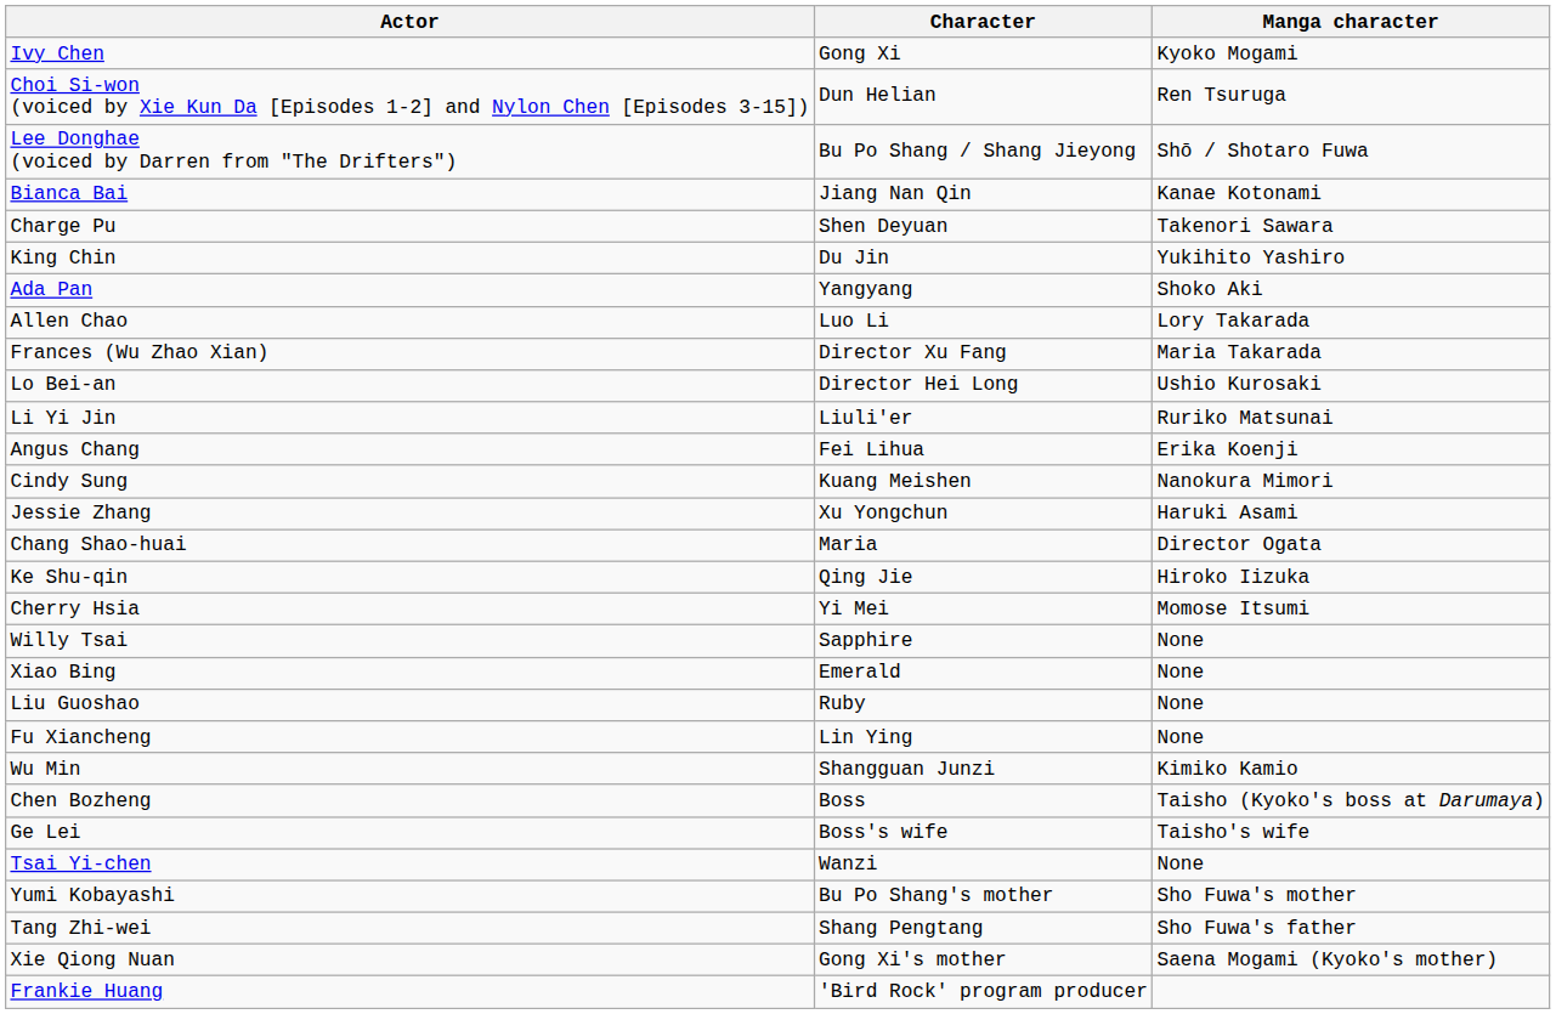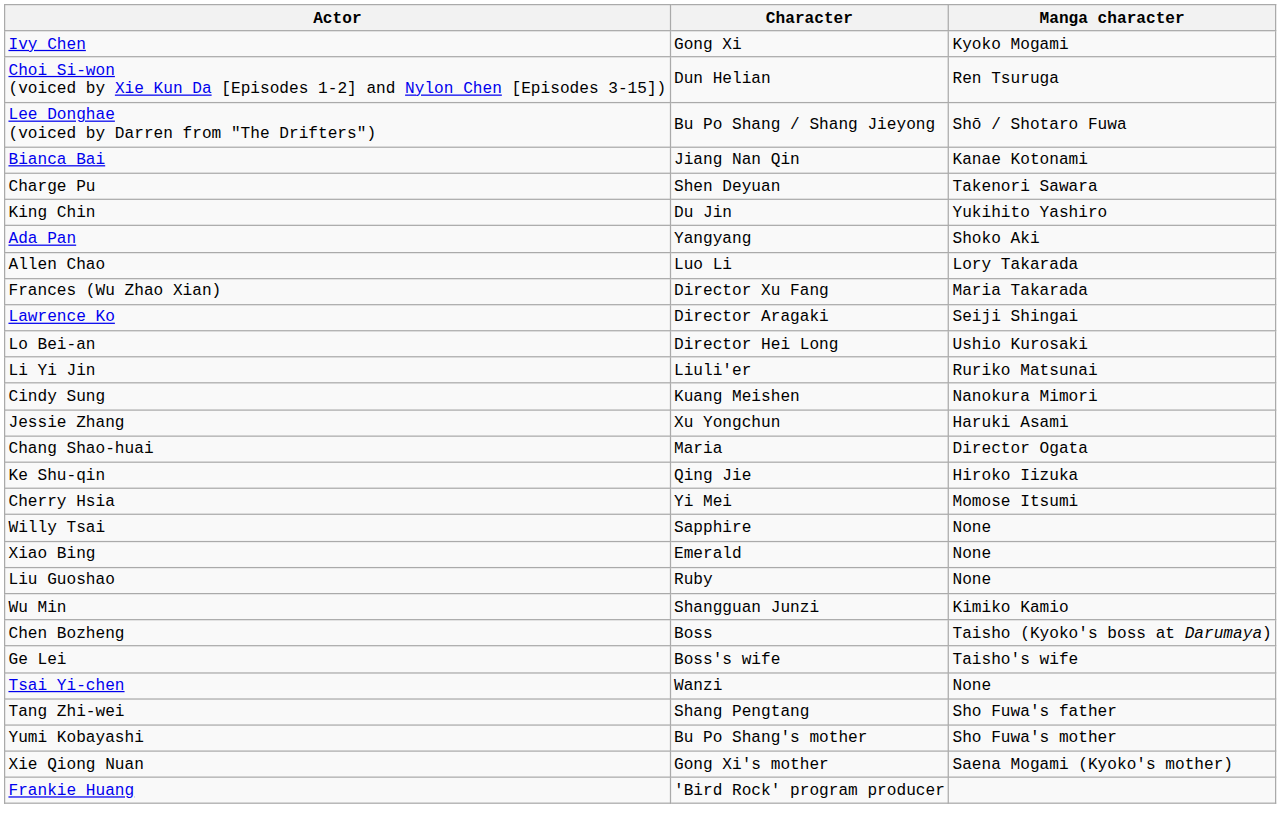 <table class="wikitable sortable">
 <tr>
 <th>Actor</th>
 <th>Character</th>
 <th>Manga character</th>
 </tr>
 <tr>
 <td><a href='#'>Ivy Chen</a></td>
 <td>Gong Xi</td>
 <td>Kyoko Mogami</td>
 </tr>
 <tr>
 <td><a href='#'>Choi Si-won</a><br>(voiced by <a href='#'>Xie Kun Da</a> [Episodes 1-2] and <a href='#'>Nylon Chen</a> [Episodes 3-15])</td>
 <td>Dun Helian</td>
 <td>Ren Tsuruga</td>
 </tr>
 <tr>
 <td><a href='#'>Lee Donghae</a><br>(voiced by Darren from "The Drifters")</td>
 <td>Bu Po Shang / Shang Jieyong</td>
 <td>Shō / Shotaro Fuwa</td>
 </tr>
 <tr>
 <td><a href='#'>Bianca Bai</a></td>
 <td>Jiang Nan Qin</td>
 <td>Kanae Kotonami</td>
 </tr>
 <tr>
 <td>Charge Pu</td>
 <td>Shen Deyuan</td>
 <td>Takenori Sawara</td>
 </tr>
 <tr>
 <td>King Chin</td>
 <td>Du Jin</td>
 <td>Yukihito Yashiro</td>
 </tr>
 <tr>
 <td><a href='#'>Ada Pan</a></td>
 <td>Yangyang</td>
 <td>Shoko Aki</td>
 </tr>
 <tr>
 <td>Allen Chao</td>
 <td>Luo Li</td>
 <td>Lory Takarada</td>
 </tr>
 <tr>
 <td>Frances (Wu Zhao Xian)</td>
 <td>Director Xu Fang</td>
 <td>Maria Takarada</td>
 </tr>
 <tr>
+<td><a href='#'>Lawrence Ko</a></td>
+<td>Director Aragaki</td>
+<td>Seiji Shingai</td>
+</tr>
+<tr>
 <td>Lo Bei-an</td>
 <td>Director Hei Long</td>
 <td>Ushio Kurosaki</td>
 </tr>
 <tr>
 <td>Li Yi Jin</td>
 <td>Liuli'er</td>
 <td>Ruriko Matsunai</td>
-</tr>
-<tr>
-<td>Angus Chang</td>
-<td>Fei Lihua</td>
-<td>Erika Koenji</td>
 </tr>
 <tr>
 <td>Cindy Sung</td>
 <td>Kuang Meishen</td>
 <td>Nanokura Mimori</td>
 </tr>
 <tr>
 <td>Jessie Zhang</td>
 <td>Xu Yongchun</td>
 <td>Haruki Asami</td>
 </tr>
 <tr>
 <td>Chang Shao-huai</td>
 <td>Maria</td>
 <td>Director Ogata</td>
 </tr>
 <tr>
 <td>Ke Shu-qin</td>
 <td>Qing Jie</td>
 <td>Hiroko Iizuka</td>
 </tr>
 <tr>
 <td>Cherry Hsia</td>
 <td>Yi Mei</td>
 <td>Momose Itsumi</td>
 </tr>
 <tr>
 <td>Willy Tsai</td>
 <td>Sapphire</td>
 <td>None</td>
 </tr>
 <tr>
 <td>Xiao Bing</td>
 <td>Emerald</td>
 <td>None</td>
 </tr>
 <tr>
 <td>Liu Guoshao</td>
 <td>Ruby</td>
 <td>None</td>
 </tr>
 <tr>
-<td>Fu Xiancheng</td>
-<td>Lin Ying</td>
-<td>None</td>
-</tr>
-<tr>
 <td>Wu Min</td>
 <td>Shangguan Junzi</td>
 <td>Kimiko Kamio</td>
 </tr>
 <tr>
 <td>Chen Bozheng</td>
 <td>Boss</td>
 <td>Taisho (Kyoko's boss at <em>Darumaya</em>)</td>
 </tr>
 <tr>
 <td>Ge Lei</td>
 <td>Boss's wife</td>
 <td>Taisho's wife</td>
 </tr>
 <tr>
 <td><a href='#'>Tsai Yi-chen</a></td>
 <td>Wanzi</td>
 <td>None</td>
 </tr>
 <tr>
+<td>Tang Zhi-wei</td>
+<td>Shang Pengtang</td>
+<td>Sho Fuwa's father</td>
+</tr>
+<tr>
 <td>Yumi Kobayashi</td>
 <td>Bu Po Shang's mother</td>
 <td>Sho Fuwa's mother</td>
-</tr>
-<tr>
-<td>Tang Zhi-wei</td>
-<td>Shang Pengtang</td>
-<td>Sho Fuwa's father</td>
 </tr>
 <tr>
 <td>Xie Qiong Nuan</td>
 <td>Gong Xi's mother</td>
 <td>Saena Mogami (Kyoko's mother)</td>
 </tr>
 <tr>
 <td><a href='#'>Frankie Huang</a></td>
 <td>'Bird Rock' program producer</td>
 <td></td>
 </tr>
 </table>
